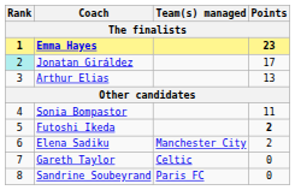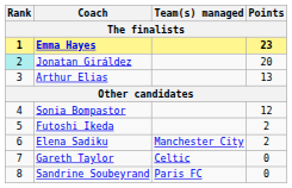 <table class="wikitable plainrowheaders sortable">
 <tr>
 <th>Rank</th>
 <th>Coach</th>
 <th>Team(s) managed</th>
 <th>Points</th>
 </tr>
 <tr>
 <th colspan="4">The finalists</th>
 </tr>
 <tr style="background-color: #FFF68F; font-weight: bold;">
 <td align="center"><strong>1</strong></td>
 <td> <strong><a href='#'>Emma Hayes</a></strong></td>
 <td><strong></strong></td>
 <td align="center"><strong>23</strong></td>
 </tr>
 <tr>
 <td align="center" style="background: paleturquoise;">2</td>
 <td> <a href='#'>Jonatan Giráldez</a></td>
 <td></td>
-<td align="center">17</td>
+<td align="center">20</td>
 </tr>
 <tr>
 <td align="center">3</td>
 <td> <a href='#'>Arthur Elias</a></td>
 <td></td>
 <td align="center">13</td>
 </tr>
 <tr>
 <th colspan="4">Other candidates</th>
 </tr>
 <tr>
 <td align="center">4</td>
 <td> <a href='#'>Sonia Bompastor</a></td>
 <td></td>
-<td align="center">11</td>
+<td align="center">12</td>
 </tr>
 <tr>
 <td align="center">5</td>
 <td> <a href='#'>Futoshi Ikeda</a></td>
 <td></td>
-<td align="center"><strong>2</strong></td>
+<td align="center">2</td>
 </tr>
 <tr>
 <td align="center">6</td>
 <td> <a href='#'>Elena Sadiku</a></td>
 <td> <a href='#'>Manchester City</a></td>
 <td align="center">2</td>
 </tr>
 <tr>
 <td align="center">7</td>
 <td> <a href='#'>Gareth Taylor</a></td>
 <td> <a href='#'>Celtic</a></td>
 <td align="center">0</td>
 </tr>
 <tr>
 <td align="center">8</td>
 <td> <a href='#'>Sandrine Soubeyrand</a></td>
 <td> <a href='#'>Paris FC</a></td>
 <td align="center">0</td>
 </tr>
 </table>
